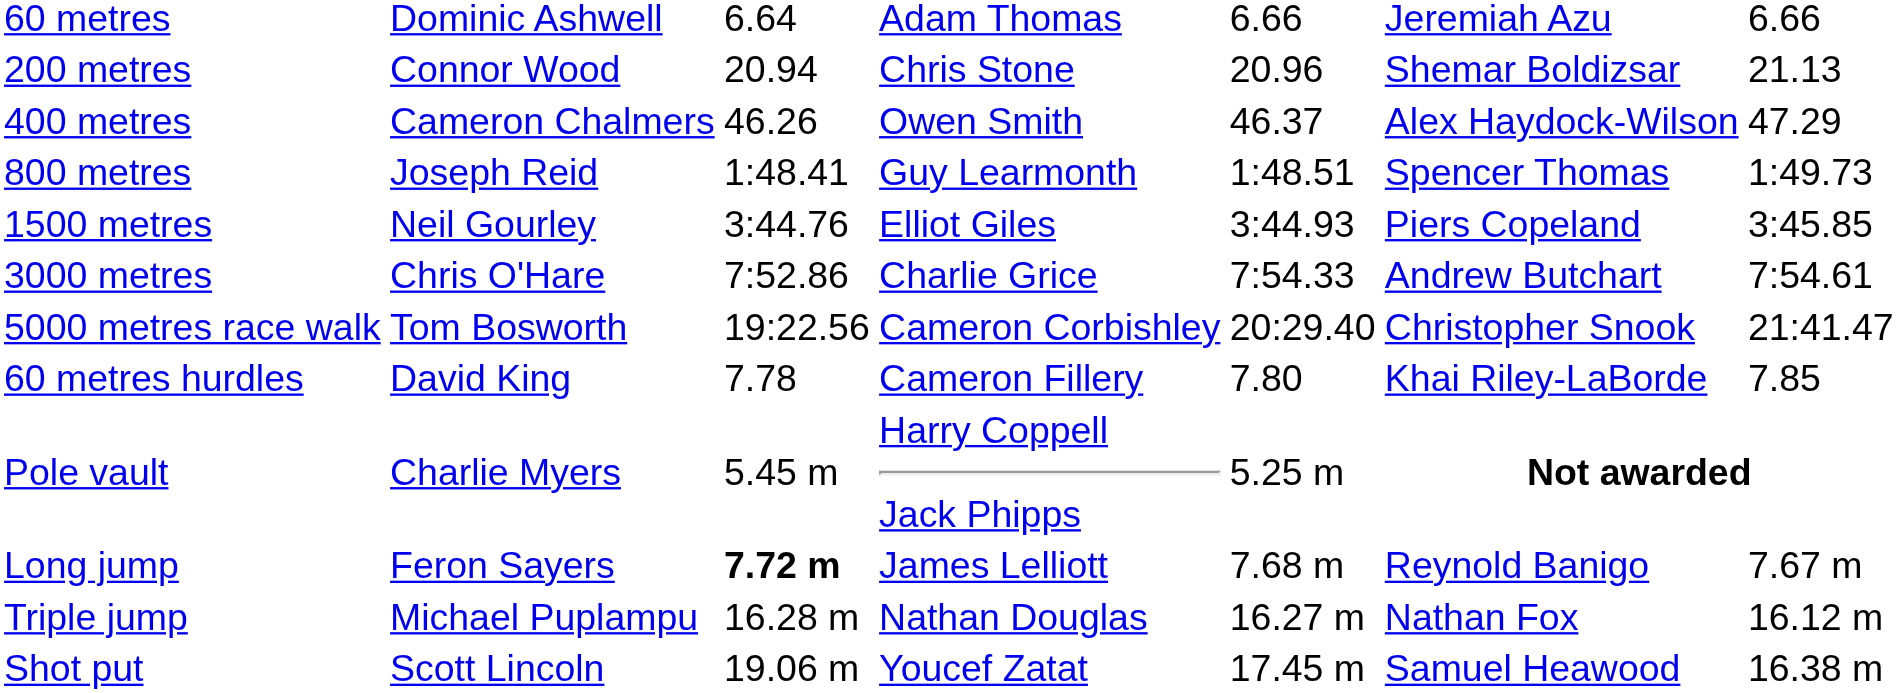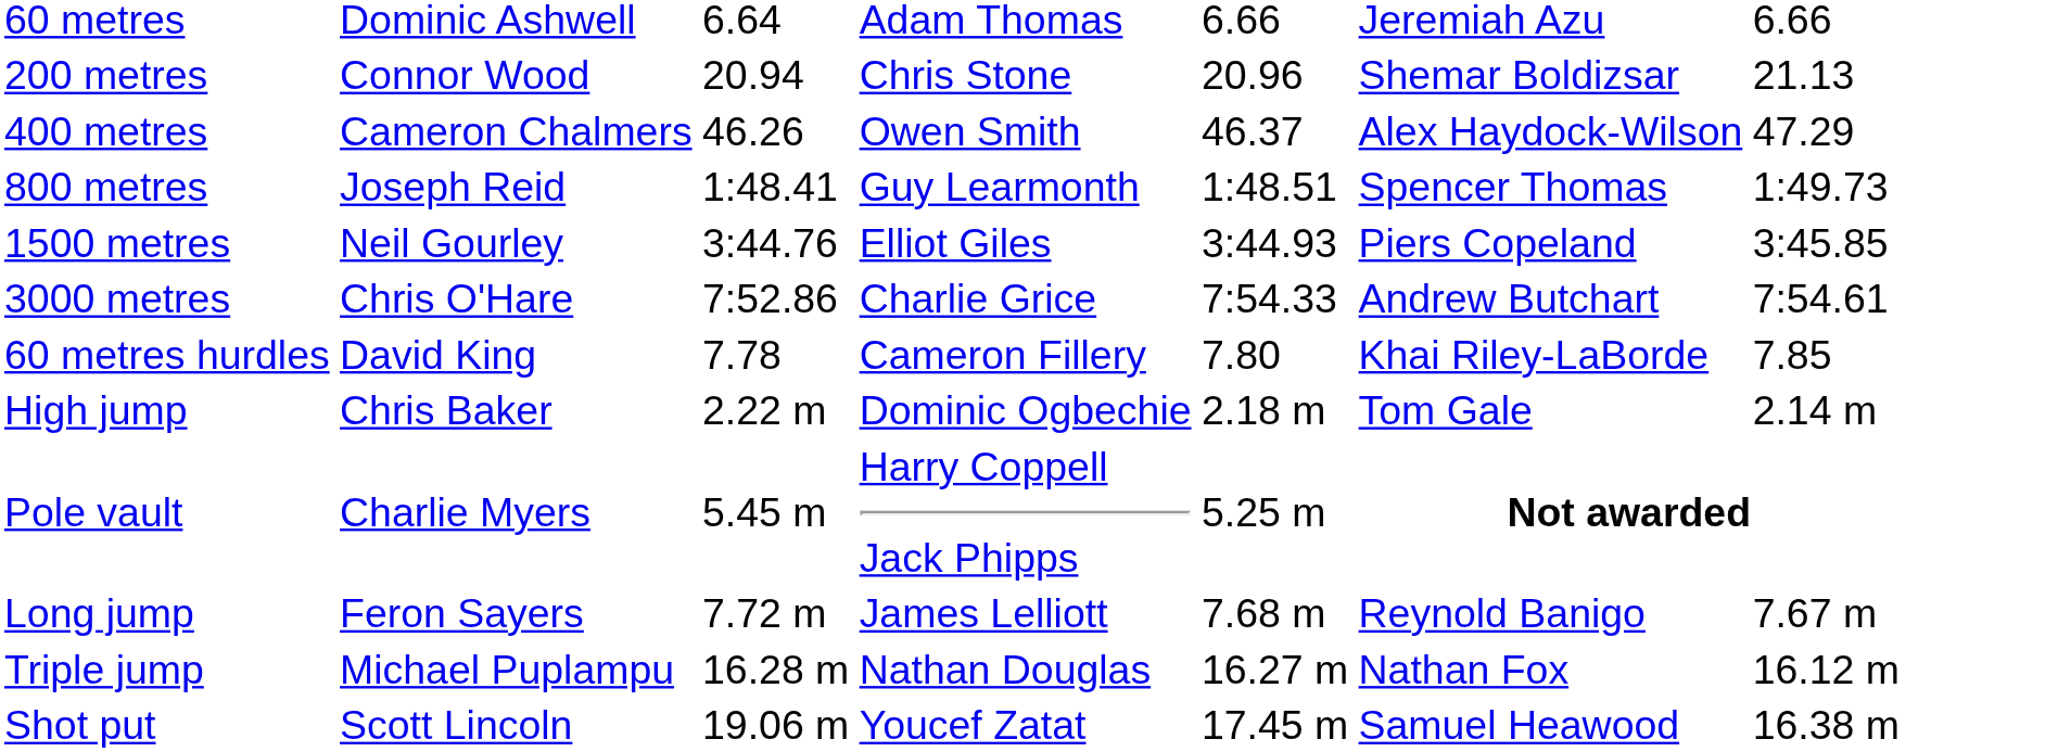 <table>
 <tr>
 <td><a href='#'>60 metres</a></td>
 <td><a href='#'>Dominic Ashwell</a></td>
 <td>6.64</td>
 <td><a href='#'>Adam Thomas</a></td>
 <td>6.66</td>
 <td><a href='#'>Jeremiah Azu</a></td>
 <td>6.66</td>
 </tr>
 <tr>
 <td><a href='#'>200 metres</a></td>
 <td><a href='#'>Connor Wood</a></td>
 <td>20.94</td>
 <td><a href='#'>Chris Stone</a></td>
 <td>20.96</td>
 <td><a href='#'>Shemar Boldizsar</a></td>
 <td>21.13</td>
 </tr>
 <tr>
 <td><a href='#'>400 metres</a></td>
 <td><a href='#'>Cameron Chalmers</a></td>
 <td>46.26</td>
 <td><a href='#'>Owen Smith</a></td>
 <td>46.37</td>
 <td><a href='#'>Alex Haydock-Wilson</a></td>
 <td>47.29</td>
 </tr>
 <tr>
 <td><a href='#'>800 metres</a></td>
 <td><a href='#'>Joseph Reid</a></td>
 <td>1:48.41</td>
 <td><a href='#'>Guy Learmonth</a></td>
 <td>1:48.51</td>
 <td><a href='#'>Spencer Thomas</a></td>
 <td>1:49.73</td>
 </tr>
 <tr>
 <td><a href='#'>1500 metres</a></td>
 <td><a href='#'>Neil Gourley</a></td>
 <td>3:44.76</td>
 <td><a href='#'>Elliot Giles</a></td>
 <td>3:44.93</td>
 <td><a href='#'>Piers Copeland</a></td>
 <td>3:45.85</td>
 </tr>
 <tr>
 <td><a href='#'>3000 metres</a></td>
 <td><a href='#'>Chris O'Hare</a></td>
 <td>7:52.86</td>
 <td><a href='#'>Charlie Grice</a></td>
 <td>7:54.33</td>
 <td><a href='#'>Andrew Butchart</a></td>
 <td>7:54.61</td>
 </tr>
 <tr>
-<td><a href='#'>5000 metres race walk</a></td>
-<td><a href='#'>Tom Bosworth</a></td>
-<td>19:22.56</td>
-<td><a href='#'>Cameron Corbishley</a></td>
-<td>20:29.40</td>
-<td><a href='#'>Christopher Snook</a></td>
-<td>21:41.47</td>
-</tr>
-<tr>
 <td><a href='#'>60 metres hurdles</a></td>
 <td><a href='#'>David King</a></td>
 <td>7.78</td>
 <td><a href='#'>Cameron Fillery</a></td>
 <td>7.80</td>
 <td><a href='#'>Khai Riley-LaBorde</a></td>
 <td>7.85</td>
+</tr>
+<tr>
+<td><a href='#'>High jump</a></td>
+<td><a href='#'>Chris Baker</a></td>
+<td>2.22 m</td>
+<td><a href='#'>Dominic Ogbechie</a></td>
+<td>2.18 m</td>
+<td><a href='#'>Tom Gale</a></td>
+<td>2.14 m</td>
 </tr>
 <tr>
 <td><a href='#'>Pole vault</a></td>
 <td><a href='#'>Charlie Myers</a></td>
 <td>5.45 m</td>
 <td><a href='#'>Harry Coppell</a><hr><a href='#'>Jack Phipps</a></td>
 <td>5.25 m</td>
 <th colspan=2>Not awarded</th>
 </tr>
 <tr>
 <td><a href='#'>Long jump</a></td>
 <td><a href='#'>Feron Sayers</a></td>
-<td><strong>7.72 m</strong></td>
+<td>7.72 m</td>
 <td><a href='#'>James Lelliott</a></td>
 <td>7.68 m</td>
 <td><a href='#'>Reynold Banigo</a></td>
 <td>7.67 m</td>
 </tr>
 <tr>
 <td><a href='#'>Triple jump</a></td>
 <td><a href='#'>Michael Puplampu</a></td>
 <td>16.28 m</td>
 <td><a href='#'>Nathan Douglas</a></td>
 <td>16.27 m</td>
 <td><a href='#'>Nathan Fox</a></td>
 <td>16.12 m</td>
 </tr>
 <tr>
 <td><a href='#'>Shot put</a></td>
 <td><a href='#'>Scott Lincoln</a></td>
 <td>19.06 m</td>
 <td><a href='#'>Youcef Zatat</a></td>
 <td>17.45 m</td>
 <td><a href='#'>Samuel Heawood</a></td>
 <td>16.38 m</td>
 </tr>
 </table>
